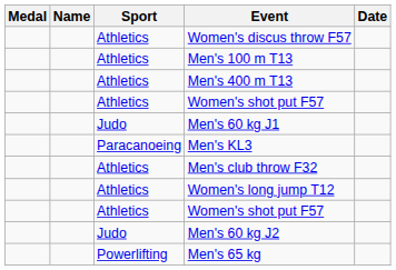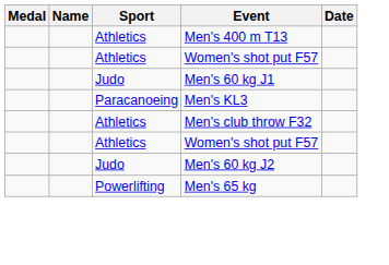 <table class="wikitable sortable" style=font-size:95%>
 <tr>
 <th>Medal</th>
 <th>Name</th>
 <th>Sport</th>
 <th>Event</th>
 <th>Date</th>
-</tr>
-<tr>
-<td></td>
-<td></td>
-<td><a href='#'>Athletics</a></td>
-<td><a href='#'>Women's discus throw F57</a></td>
-<td></td>
-</tr>
-<tr>
-<td></td>
-<td></td>
-<td><a href='#'>Athletics</a></td>
-<td><a href='#'>Men's 100 m T13</a></td>
-<td></td>
 </tr>
 <tr>
 <td></td>
 <td></td>
 <td><a href='#'>Athletics</a></td>
 <td><a href='#'>Men's 400 m T13</a></td>
 <td></td>
 </tr>
 <tr>
 <td></td>
 <td></td>
 <td><a href='#'>Athletics</a></td>
 <td><a href='#'>Women's shot put F57</a></td>
 <td></td>
 </tr>
 <tr>
 <td></td>
 <td></td>
 <td><a href='#'>Judo</a></td>
 <td><a href='#'>Men's 60 kg J1</a></td>
 <td></td>
 </tr>
 <tr>
 <td></td>
 <td></td>
 <td><a href='#'>Paracanoeing</a></td>
 <td><a href='#'>Men's KL3</a></td>
 <td></td>
 </tr>
 <tr>
 <td></td>
 <td></td>
 <td><a href='#'>Athletics</a></td>
 <td><a href='#'>Men's club throw F32</a></td>
 <td></td>
 </tr>
 <tr>
 <td></td>
 <td></td>
 <td><a href='#'>Athletics</a></td>
-<td><a href='#'>Women's long jump T12</a></td>
-<td></td>
-</tr>
-<tr>
-<td></td>
-<td></td>
-<td><a href='#'>Athletics</a></td>
 <td><a href='#'>Women's shot put F57</a></td>
 <td></td>
 </tr>
 <tr>
 <td></td>
 <td></td>
 <td><a href='#'>Judo</a></td>
 <td><a href='#'>Men's 60 kg J2</a></td>
 <td></td>
 </tr>
 <tr>
 <td></td>
 <td></td>
 <td><a href='#'>Powerlifting</a></td>
 <td><a href='#'>Men's 65 kg</a></td>
 <td></td>
 </tr>
 </table>
